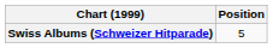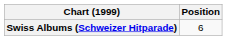 <table class="wikitable plainrowheaders" style="text-align:center">
 <tr>
 <th scope="col">Chart (1999)</th>
 <th scope="col">Position</th>
 </tr>
 <tr>
 <th scope="row">Swiss Albums (<a href='#'>Schweizer Hitparade</a>)</th>
-<td>5</td>
+<td>6</td>
 </tr>
 </table>
